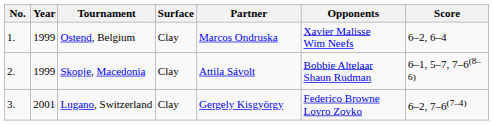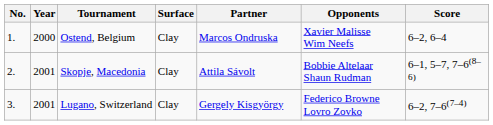 <table class="sortable wikitable" style=font-size:97%>
 <tr>
 <th style="width:30px">No.</th>
 <th style="width:30px">Year</th>
 <th style="width:130px">Tournament</th>
 <th style="width:50px">Surface</th>
 <th style="width:140px">Partner</th>
 <th style="width:140px">Opponents</th>
 <th style="width:110px" class="unsortable">Score</th>
 </tr>
 <tr>
 <td>1.</td>
-<td>1999</td>
+<td>2000</td>
 <td><a href='#'>Ostend</a>, Belgium</td>
 <td>Clay</td>
 <td> <a href='#'>Marcos Ondruska</a></td>
 <td> <a href='#'>Xavier Malisse</a><br> <a href='#'>Wim Neefs</a></td>
 <td>6–2, 6–4</td>
 </tr>
 <tr>
 <td>2.</td>
-<td>1999</td>
+<td>2001</td>
 <td><a href='#'>Skopje</a>, <a href='#'>Macedonia</a></td>
 <td>Clay</td>
 <td> <a href='#'>Attila Sávolt</a></td>
 <td> <a href='#'>Bobbie Altelaar</a><br> <a href='#'>Shaun Rudman</a></td>
 <td>6–1, 5–7, 7–6<sup>(8–6)</sup></td>
 </tr>
 <tr>
 <td>3.</td>
 <td>2001</td>
 <td><a href='#'>Lugano</a>, Switzerland</td>
 <td>Clay</td>
 <td> <a href='#'>Gergely Kisgyörgy</a></td>
 <td> <a href='#'>Federico Browne</a><br> <a href='#'>Lovro Zovko</a></td>
 <td>6–2, 7–6<sup>(7–4)</sup></td>
 </tr>
 </table>
